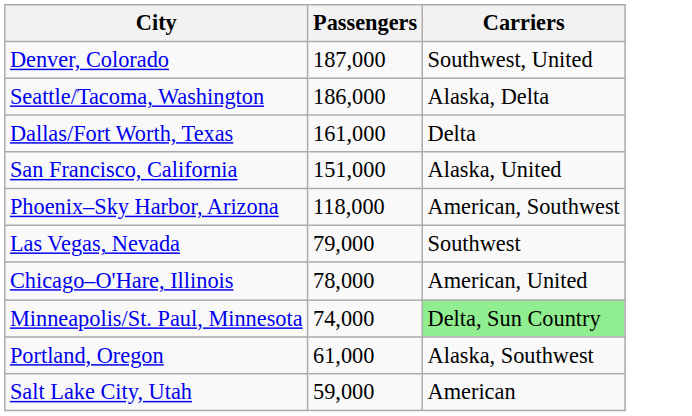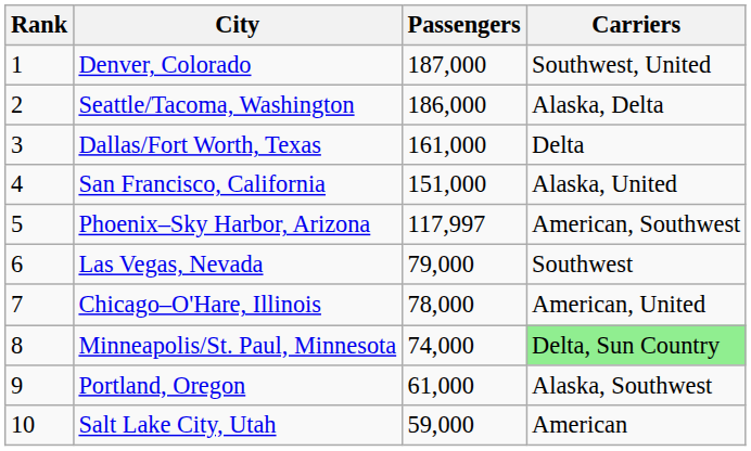 <table class="wikitable sortable" style="font-size: 95%" width= align=>
 <tr>
+<th>Rank</th>
 <th>City</th>
 <th>Passengers</th>
 <th>Carriers</th>
 </tr>
 <tr>
+<td>1</td>
 <td><a href='#'>Denver, Colorado</a></td>
 <td>187,000</td>
 <td>Southwest, United</td>
 </tr>
 <tr>
+<td>2</td>
 <td><a href='#'>Seattle/Tacoma, Washington</a></td>
 <td>186,000</td>
 <td>Alaska, Delta</td>
 </tr>
 <tr>
+<td>3</td>
 <td><a href='#'>Dallas/Fort Worth, Texas</a></td>
 <td>161,000</td>
 <td>Delta</td>
 </tr>
 <tr>
+<td>4</td>
 <td><a href='#'>San Francisco, California</a></td>
 <td>151,000</td>
 <td>Alaska, United</td>
 </tr>
 <tr>
+<td>5</td>
 <td><a href='#'>Phoenix–Sky Harbor, Arizona</a></td>
-<td>118,000</td>
+<td>117,997</td>
 <td>American, Southwest</td>
 </tr>
 <tr>
+<td>6</td>
 <td><a href='#'>Las Vegas, Nevada</a></td>
 <td>79,000</td>
 <td>Southwest</td>
 </tr>
 <tr>
+<td>7</td>
 <td><a href='#'>Chicago–O'Hare, Illinois</a></td>
 <td>78,000</td>
 <td>American, United</td>
 </tr>
 <tr>
+<td>8</td>
 <td><a href='#'>Minneapolis/St. Paul, Minnesota</a></td>
 <td>74,000</td>
 <td style="background: lightgreen;">Delta, Sun Country</td>
 </tr>
 <tr>
+<td>9</td>
 <td><a href='#'>Portland, Oregon</a></td>
 <td>61,000</td>
 <td>Alaska, Southwest</td>
 </tr>
 <tr>
+<td>10</td>
 <td><a href='#'>Salt Lake City, Utah</a></td>
 <td>59,000</td>
 <td>American</td>
 </tr>
 </table>
